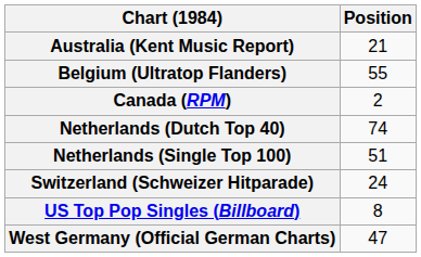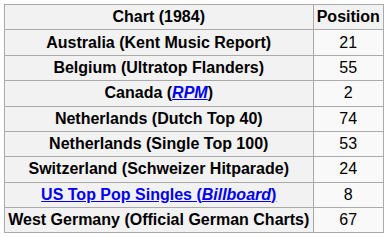 <table class="wikitable sortable plainrowheaders">
 <tr>
 <th scope="col">Chart (1984)</th>
 <th scope="col">Position</th>
 </tr>
 <tr>
 <th scope="row">Australia (Kent Music Report)</th>
 <td align="center">21</td>
 </tr>
 <tr>
 <th scope="row">Belgium (Ultratop Flanders)</th>
 <td align="center">55</td>
 </tr>
 <tr>
 <th scope="row">Canada (<em><a href='#'>RPM</a></em>)</th>
 <td align="center">2</td>
 </tr>
 <tr>
 <th scope="row">Netherlands (Dutch Top 40)</th>
 <td align="center">74</td>
 </tr>
 <tr>
 <th scope="row">Netherlands (Single Top 100)</th>
-<td align="center">51</td>
+<td align="center">53</td>
 </tr>
 <tr>
 <th scope="row">Switzerland (Schweizer Hitparade)</th>
 <td align="center">24</td>
 </tr>
 <tr>
 <th scope="row"><a href='#'>US Top Pop Singles (<em>Billboard</em>)</a></th>
 <td align="center">8</td>
 </tr>
 <tr>
 <th scope="row">West Germany (Official German Charts)</th>
-<td align="center">47</td>
+<td align="center">67</td>
 </tr>
 </table>
